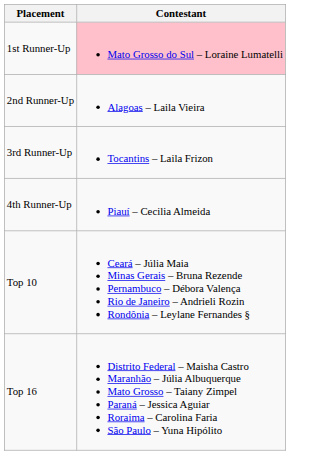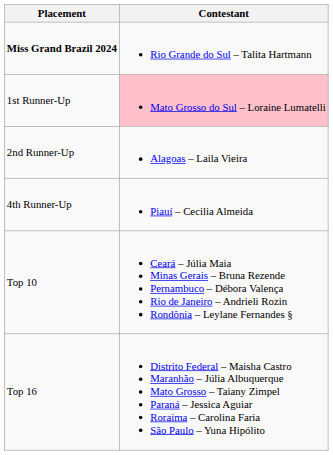 <table class="wikitable sortable" style="font-size:95%;">
 <tr>
 <th>Placement</th>
 <th>Contestant</th>
+</tr>
+<tr>
+<td><strong>Miss Grand Brazil 2024</strong></td>
+<td><br><ul><li><a href='#'>Rio Grande do Sul</a> – Talita Hartmann</li></ul></td>
 </tr>
 <tr>
 <td>1st Runner-Up</td>
 <td style="background: pink;"><br><ul><li><a href='#'>Mato Grosso do Sul</a> – Loraine Lumatelli</li></ul></td>
 </tr>
 <tr>
 <td>2nd Runner-Up</td>
 <td><br><ul><li><a href='#'>Alagoas</a> – Laila Vieira</li></ul></td>
-</tr>
-<tr>
-<td>3rd Runner-Up</td>
-<td><br><ul><li><a href='#'>Tocantins</a> – Laila Frizon</li></ul></td>
 </tr>
 <tr>
 <td>4th Runner-Up</td>
 <td><br><ul><li><a href='#'>Piauí</a> – Cecilia Almeida</li></ul></td>
 </tr>
 <tr>
 <td>Top 10</td>
 <td><br><ul><li><a href='#'>Ceará</a> – Júlia Maia</li><li><a href='#'>Minas Gerais</a> – Bruna Rezende</li><li><a href='#'>Pernambuco</a> – Débora Valença</li><li><a href='#'>Rio de Janeiro</a> – Andrieli Rozin</li><li><a href='#'>Rondônia</a> – Leylane Fernandes §</li></ul></td>
 </tr>
 <tr>
 <td>Top 16</td>
 <td><br><ul><li><a href='#'>Distrito Federal</a> – Maisha Castro</li><li><a href='#'>Maranhão</a> – Júlia Albuquerque</li><li><a href='#'>Mato Grosso</a> – Taiany Zimpel</li><li><a href='#'>Paraná</a> – Jessica Aguiar</li><li><a href='#'>Roraima</a> – Carolina Faria</li><li><a href='#'>São Paulo</a> – Yuna Hipólito</li></ul></td>
 </tr>
 </table>
